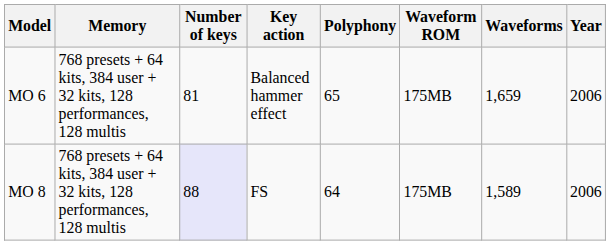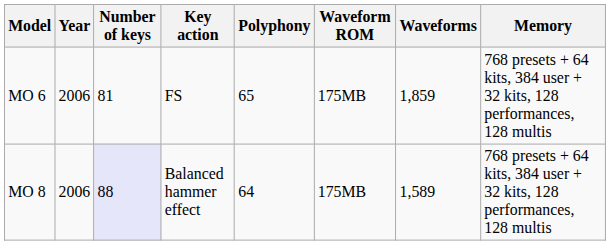 <table class="wikitable">
 <tr>
 <th>Model</th>
-<th>Memory</th>
+<th>Year</th>
 <th>Number of keys</th>
 <th>Key action</th>
 <th>Polyphony</th>
 <th>Waveform ROM</th>
 <th>Waveforms</th>
-<th>Year</th>
+<th>Memory</th>
 </tr>
 <tr>
 <td>MO 6</td>
-<td>768 presets + 64 kits, 384 user + 32 kits, 128 performances, 128 multis</td>
+<td>2006</td>
 <td>81</td>
-<td>Balanced hammer effect</td>
+<td>FS</td>
 <td>65</td>
 <td>175MB</td>
-<td>1,659</td>
-<td>2006</td>
+<td>1,859</td>
+<td>768 presets + 64 kits, 384 user + 32 kits, 128 performances, 128 multis</td>
 </tr>
 <tr>
 <td>MO 8</td>
-<td>768 presets + 64 kits, 384 user + 32 kits, 128 performances, 128 multis</td>
+<td>2006</td>
 <td style="background: lavender;">88</td>
-<td>FS</td>
+<td>Balanced hammer effect</td>
 <td>64</td>
 <td>175MB</td>
 <td>1,589</td>
-<td>2006</td>
+<td>768 presets + 64 kits, 384 user + 32 kits, 128 performances, 128 multis</td>
 </tr>
 </table>
